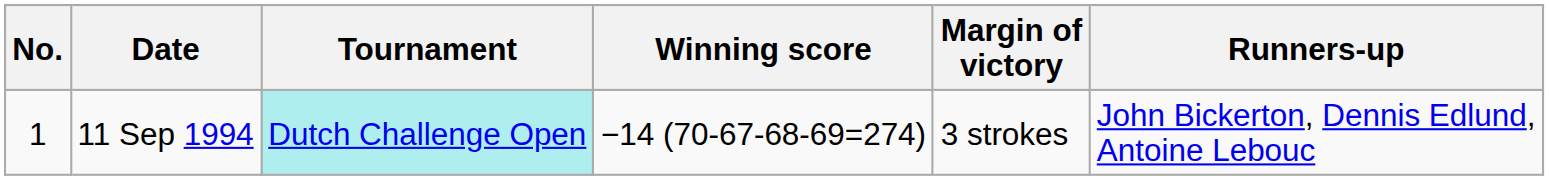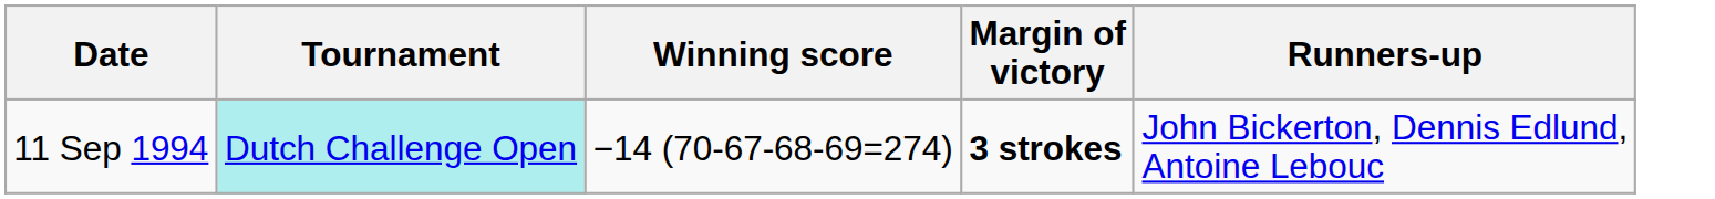 <table class="wikitable" style="font-size:95%;">
 <tr>
-<th>No.</th>
 <th>Date</th>
 <th>Tournament</th>
 <th>Winning score</th>
 <th>Margin of<br>victory</th>
 <th>Runners-up</th>
 </tr>
 <tr>
-<td align=center>1</td>
 <td align=right>11 Sep <a href='#'>1994</a></td>
 <td style="background: paleturquoise;"><a href='#'>Dutch Challenge Open</a></td>
 <td>−14 (70-67-68-69=274)</td>
-<td>3 strokes</td>
+<td><strong>3 strokes</strong></td>
 <td> <a href='#'>John Bickerton</a>,  <a href='#'>Dennis Edlund</a>,<br> <a href='#'>Antoine Lebouc</a></td>
 </tr>
 </table>
